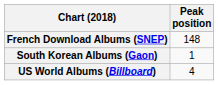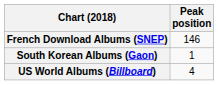 <table class="wikitable sortable plainrowheaders" style="text-align:center">
 <tr>
 <th scope="col">Chart (2018)</th>
 <th scope="col">Peak<br> position</th>
 </tr>
 <tr>
 <th scope="row">French Download Albums (<a href='#'>SNEP</a>)</th>
-<td>148</td>
+<td>146</td>
 </tr>
 <tr>
 <th scope="row">South Korean Albums (<a href='#'>Gaon</a>)</th>
 <td>1</td>
 </tr>
 <tr>
 <th scope="row">US World Albums (<em><a href='#'>Billboard</a></em>)</th>
 <td>4</td>
 </tr>
 </table>
